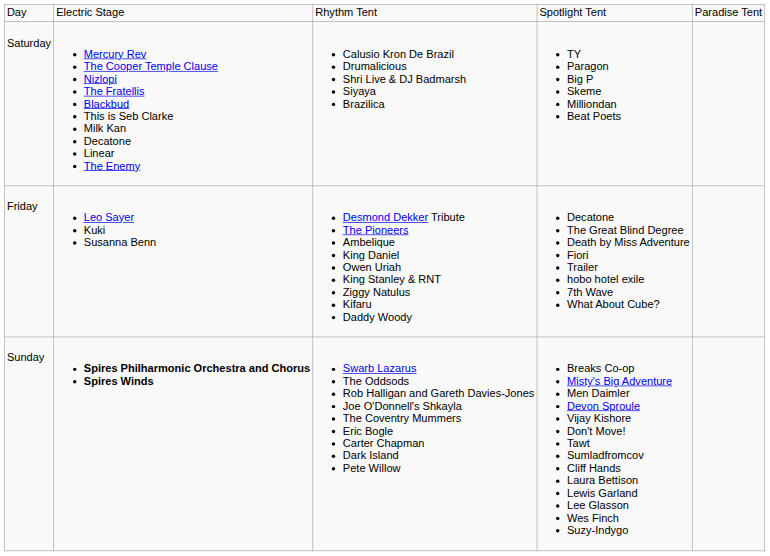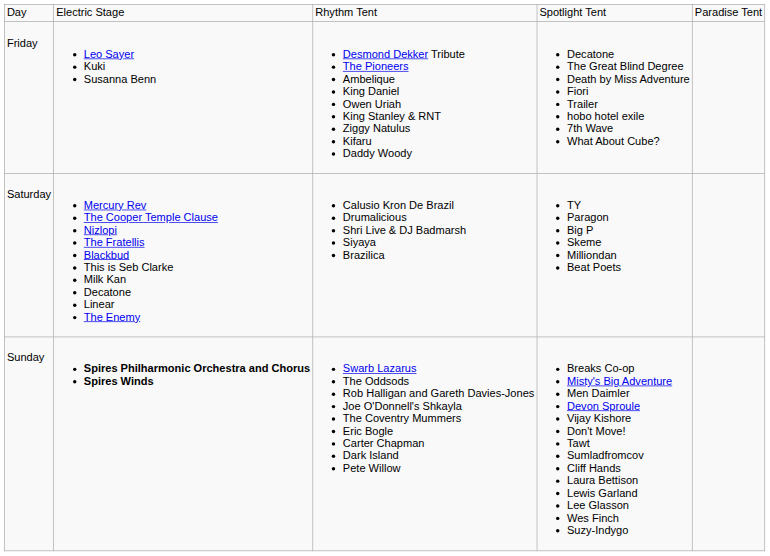 <table class="wikitable">
 <tr>
 <td>Day</td>
 <td>Electric Stage</td>
 <td>Rhythm Tent</td>
 <td>Spotlight Tent</td>
 <td>Paradise Tent</td>
 </tr>
 <tr valign="top">
+<td><br>Friday</td>
+<td><br><ul><li><a href='#'>Leo Sayer</a></li><li>Kuki</li><li>Susanna Benn</li></ul></td>
+<td><br><ul><li><a href='#'>Desmond Dekker</a> Tribute</li><li><a href='#'>The Pioneers</a></li><li>Ambelique</li><li>King Daniel</li><li>Owen Uriah</li><li>King Stanley & RNT</li><li>Ziggy Natulus</li><li>Kifaru</li><li>Daddy Woody</li></ul></td>
+<td><br><ul><li>Decatone</li><li>The Great Blind Degree</li><li>Death by Miss Adventure</li><li>Fiori</li><li>Trailer</li><li>hobo hotel exile</li><li>7th Wave</li><li>What About Cube?</li></ul></td>
+<td></td>
+</tr>
+<tr valign="top">
 <td><br>Saturday</td>
 <td><br><ul><li><a href='#'>Mercury Rev</a></li><li><a href='#'>The Cooper Temple Clause</a></li><li><a href='#'>Nizlopi</a></li><li><a href='#'>The Fratellis</a></li><li><a href='#'>Blackbud</a></li><li>This is Seb Clarke</li><li>Milk Kan</li><li>Decatone</li><li>Linear</li><li><a href='#'>The Enemy</a></li></ul></td>
 <td><br><ul><li>Calusio Kron De Brazil</li><li>Drumalicious</li><li>Shri Live & DJ Badmarsh</li><li>Siyaya</li><li>Brazilica</li></ul></td>
 <td><br><ul><li>TY</li><li>Paragon</li><li>Big P</li><li>Skeme</li><li>Milliondan</li><li>Beat Poets</li></ul></td>
-<td></td>
-</tr>
-<tr valign="top">
-<td><br>Friday</td>
-<td><br><ul><li><a href='#'>Leo Sayer</a></li><li>Kuki</li><li>Susanna Benn</li></ul></td>
-<td><br><ul><li><a href='#'>Desmond Dekker</a> Tribute</li><li><a href='#'>The Pioneers</a></li><li>Ambelique</li><li>King Daniel</li><li>Owen Uriah</li><li>King Stanley & RNT</li><li>Ziggy Natulus</li><li>Kifaru</li><li>Daddy Woody</li></ul></td>
-<td><br><ul><li>Decatone</li><li>The Great Blind Degree</li><li>Death by Miss Adventure</li><li>Fiori</li><li>Trailer</li><li>hobo hotel exile</li><li>7th Wave</li><li>What About Cube?</li></ul></td>
 <td></td>
 </tr>
 <tr valign="top">
 <td><br>Sunday</td>
 <td><strong><br><ul><li>Spires Philharmonic Orchestra and Chorus</li><li>Spires Winds</li></ul></strong></td>
 <td><br><ul><li><a href='#'>Swarb Lazarus</a></li><li>The Oddsods</li><li>Rob Halligan and Gareth Davies-Jones</li><li>Joe O'Donnell's Shkayla</li><li>The Coventry Mummers</li><li>Eric Bogle</li><li>Carter Chapman</li><li>Dark Island</li><li>Pete Willow</li></ul></td>
 <td><br><ul><li>Breaks Co-op</li><li><a href='#'>Misty's Big Adventure</a></li><li>Men Daimler</li><li><a href='#'>Devon Sproule</a></li><li>Vijay Kishore</li><li>Don't Move!</li><li>Tawt</li><li>Sumladfromcov</li><li>Cliff Hands</li><li>Laura Bettison</li><li>Lewis Garland</li><li>Lee Glasson</li><li>Wes Finch</li><li>Suzy-Indygo</li></ul></td>
 <td></td>
 </tr>
 </table>
